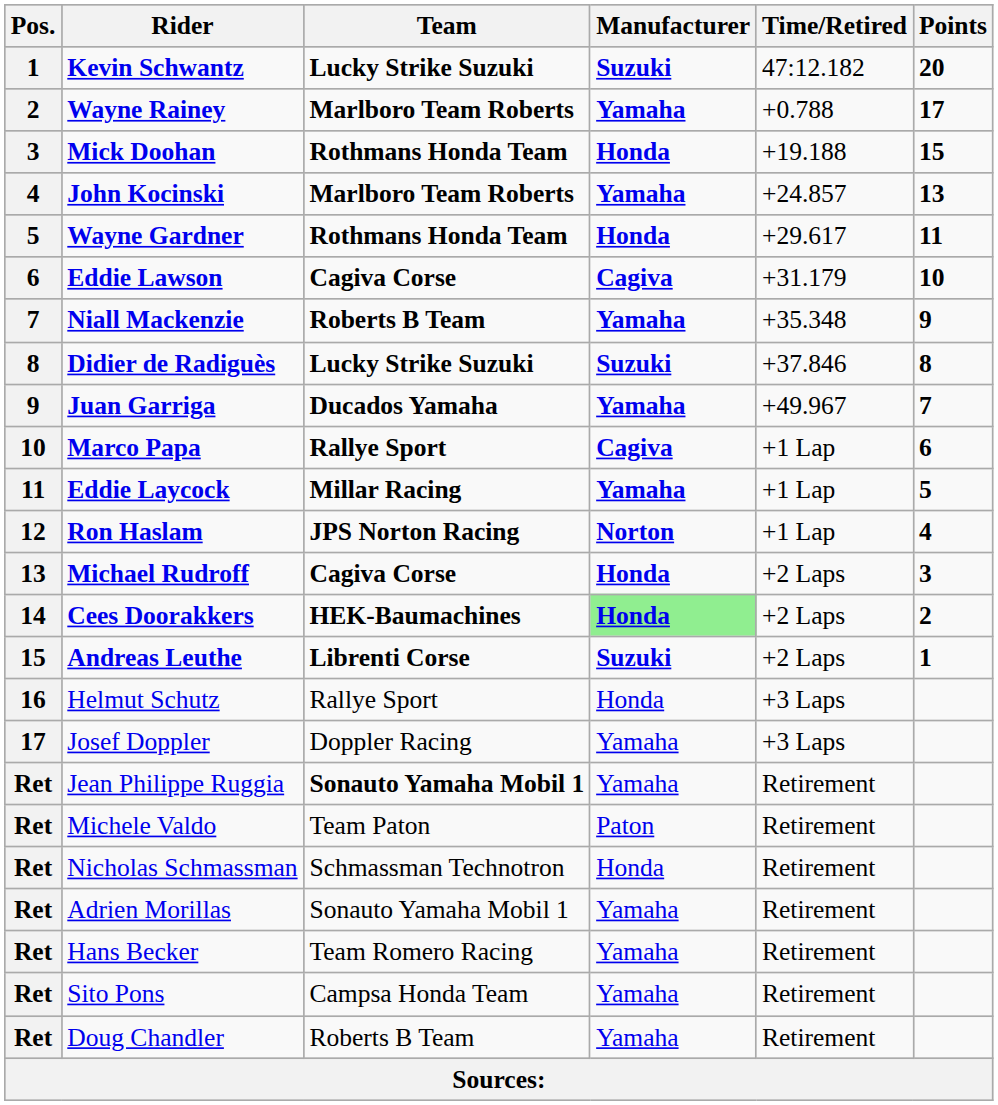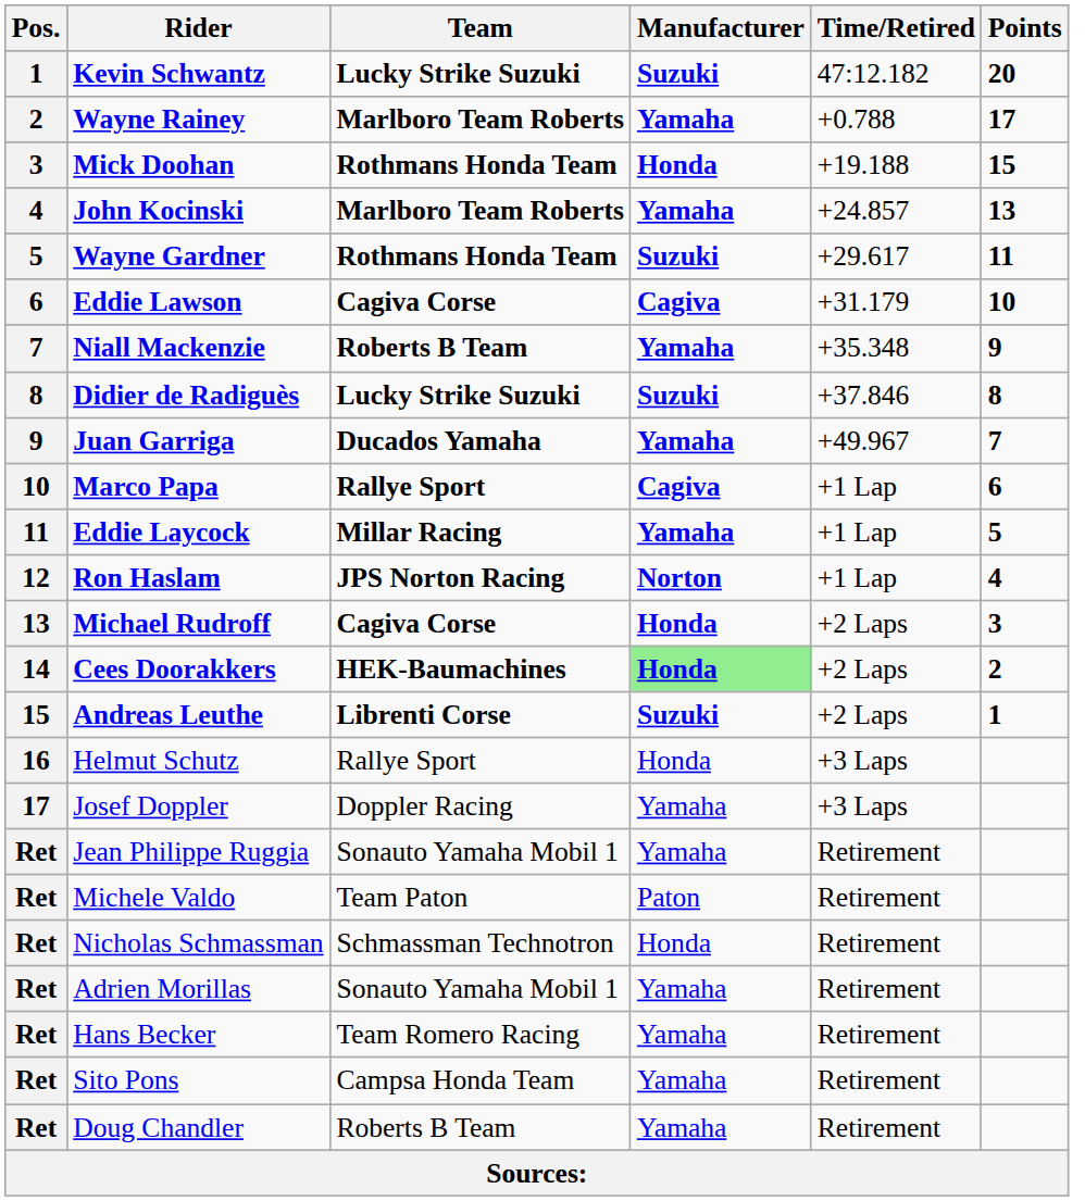 <table class="wikitable" style="font-size: 95%;">
 <tr>
 <th>Pos.</th>
 <th>Rider</th>
 <th>Team</th>
 <th>Manufacturer</th>
 <th>Time/Retired</th>
 <th>Points</th>
 </tr>
 <tr>
 <th>1</th>
 <td> <strong><a href='#'>Kevin Schwantz</a></strong></td>
 <td><strong>Lucky Strike Suzuki</strong></td>
 <td><strong><a href='#'>Suzuki</a></strong></td>
 <td>47:12.182</td>
 <td><strong>20</strong></td>
 </tr>
 <tr>
 <th>2</th>
 <td> <strong><a href='#'>Wayne Rainey</a></strong></td>
 <td><strong>Marlboro Team Roberts</strong></td>
 <td><strong><a href='#'>Yamaha</a></strong></td>
 <td>+0.788</td>
 <td><strong>17</strong></td>
 </tr>
 <tr>
 <th>3</th>
 <td> <strong><a href='#'>Mick Doohan</a></strong></td>
 <td><strong>Rothmans Honda Team</strong></td>
 <td><strong><a href='#'>Honda</a></strong></td>
 <td>+19.188</td>
 <td><strong>15</strong></td>
 </tr>
 <tr>
 <th>4</th>
 <td> <strong><a href='#'>John Kocinski</a></strong></td>
 <td><strong>Marlboro Team Roberts</strong></td>
 <td><strong><a href='#'>Yamaha</a></strong></td>
 <td>+24.857</td>
 <td><strong>13</strong></td>
 </tr>
 <tr>
 <th>5</th>
 <td> <strong><a href='#'>Wayne Gardner</a></strong></td>
 <td><strong>Rothmans Honda Team</strong></td>
-<td><strong><a href='#'>Honda</a></strong></td>
+<td><strong><a href='#'>Suzuki</a></strong></td>
 <td>+29.617</td>
 <td><strong>11</strong></td>
 </tr>
 <tr>
 <th>6</th>
 <td> <strong><a href='#'>Eddie Lawson</a></strong></td>
 <td><strong>Cagiva Corse</strong></td>
 <td><strong><a href='#'>Cagiva</a></strong></td>
 <td>+31.179</td>
 <td><strong>10</strong></td>
 </tr>
 <tr>
 <th>7</th>
 <td> <strong><a href='#'>Niall Mackenzie</a></strong></td>
 <td><strong>Roberts B Team</strong></td>
 <td><strong><a href='#'>Yamaha</a></strong></td>
 <td>+35.348</td>
 <td><strong>9</strong></td>
 </tr>
 <tr>
 <th>8</th>
 <td> <strong><a href='#'>Didier de Radiguès</a></strong></td>
 <td><strong>Lucky Strike Suzuki</strong></td>
 <td><strong><a href='#'>Suzuki</a></strong></td>
 <td>+37.846</td>
 <td><strong>8</strong></td>
 </tr>
 <tr>
 <th>9</th>
 <td> <strong><a href='#'>Juan Garriga</a></strong></td>
 <td><strong>Ducados Yamaha</strong></td>
 <td><strong><a href='#'>Yamaha</a></strong></td>
 <td>+49.967</td>
 <td><strong>7</strong></td>
 </tr>
 <tr>
 <th>10</th>
 <td> <strong><a href='#'>Marco Papa</a></strong></td>
 <td><strong>Rallye Sport</strong></td>
 <td><strong><a href='#'>Cagiva</a></strong></td>
 <td>+1 Lap</td>
 <td><strong>6</strong></td>
 </tr>
 <tr>
 <th>11</th>
 <td> <strong><a href='#'>Eddie Laycock</a></strong></td>
 <td><strong>Millar Racing</strong></td>
 <td><strong><a href='#'>Yamaha</a></strong></td>
 <td>+1 Lap</td>
 <td><strong>5</strong></td>
 </tr>
 <tr>
 <th>12</th>
 <td> <strong><a href='#'>Ron Haslam</a></strong></td>
 <td><strong>JPS Norton Racing</strong></td>
 <td><strong><a href='#'>Norton</a></strong></td>
 <td>+1 Lap</td>
 <td><strong>4</strong></td>
 </tr>
 <tr>
 <th>13</th>
 <td> <strong><a href='#'>Michael Rudroff</a></strong></td>
 <td><strong>Cagiva Corse</strong></td>
 <td><strong><a href='#'>Honda</a></strong></td>
 <td>+2 Laps</td>
 <td><strong>3</strong></td>
 </tr>
 <tr>
 <th>14</th>
 <td> <strong><a href='#'>Cees Doorakkers</a></strong></td>
 <td><strong>HEK-Baumachines</strong></td>
 <td style="background: lightgreen;"><strong><a href='#'>Honda</a></strong></td>
 <td>+2 Laps</td>
 <td><strong>2</strong></td>
 </tr>
 <tr>
 <th>15</th>
 <td> <strong><a href='#'>Andreas Leuthe</a></strong></td>
 <td><strong>Librenti Corse</strong></td>
 <td><strong><a href='#'>Suzuki</a></strong></td>
 <td>+2 Laps</td>
 <td><strong>1</strong></td>
 </tr>
 <tr>
 <th>16</th>
 <td> <a href='#'>Helmut Schutz</a></td>
 <td>Rallye Sport</td>
 <td><a href='#'>Honda</a></td>
 <td>+3 Laps</td>
 <td></td>
 </tr>
 <tr>
 <th>17</th>
 <td> <a href='#'>Josef Doppler</a></td>
 <td>Doppler Racing</td>
 <td><a href='#'>Yamaha</a></td>
 <td>+3 Laps</td>
 <td></td>
 </tr>
 <tr>
 <th>Ret</th>
 <td> <a href='#'>Jean Philippe Ruggia</a></td>
-<td><strong>Sonauto Yamaha Mobil 1</strong></td>
+<td>Sonauto Yamaha Mobil 1</td>
 <td><a href='#'>Yamaha</a></td>
 <td>Retirement</td>
 <td></td>
 </tr>
 <tr>
 <th>Ret</th>
 <td> <a href='#'>Michele Valdo</a></td>
 <td>Team Paton</td>
 <td><a href='#'>Paton</a></td>
 <td>Retirement</td>
 <td></td>
 </tr>
 <tr>
 <th>Ret</th>
 <td> <a href='#'>Nicholas Schmassman</a></td>
 <td>Schmassman Technotron</td>
 <td><a href='#'>Honda</a></td>
 <td>Retirement</td>
 <td></td>
 </tr>
 <tr>
 <th>Ret</th>
 <td> <a href='#'>Adrien Morillas</a></td>
 <td>Sonauto Yamaha Mobil 1</td>
 <td><a href='#'>Yamaha</a></td>
 <td>Retirement</td>
 <td></td>
 </tr>
 <tr>
 <th>Ret</th>
 <td> <a href='#'>Hans Becker</a></td>
 <td>Team Romero Racing</td>
 <td><a href='#'>Yamaha</a></td>
 <td>Retirement</td>
 <td></td>
 </tr>
 <tr>
 <th>Ret</th>
 <td> <a href='#'>Sito Pons</a></td>
 <td>Campsa Honda Team</td>
 <td><a href='#'>Yamaha</a></td>
 <td>Retirement</td>
 <td></td>
 </tr>
 <tr>
 <th>Ret</th>
 <td> <a href='#'>Doug Chandler</a></td>
 <td>Roberts B Team</td>
 <td><a href='#'>Yamaha</a></td>
 <td>Retirement</td>
 <td></td>
 </tr>
 <tr>
 <th colspan=8>Sources:</th>
 </tr>
 </table>
